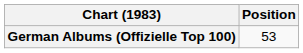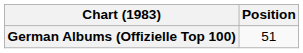 <table class="wikitable plainrowheaders" style="text-align:center">
 <tr>
 <th scope="col">Chart (1983)</th>
 <th scope="col">Position</th>
 </tr>
 <tr>
 <th scope="row">German Albums (Offizielle Top 100)</th>
-<td>53</td>
+<td>51</td>
 </tr>
 </table>
